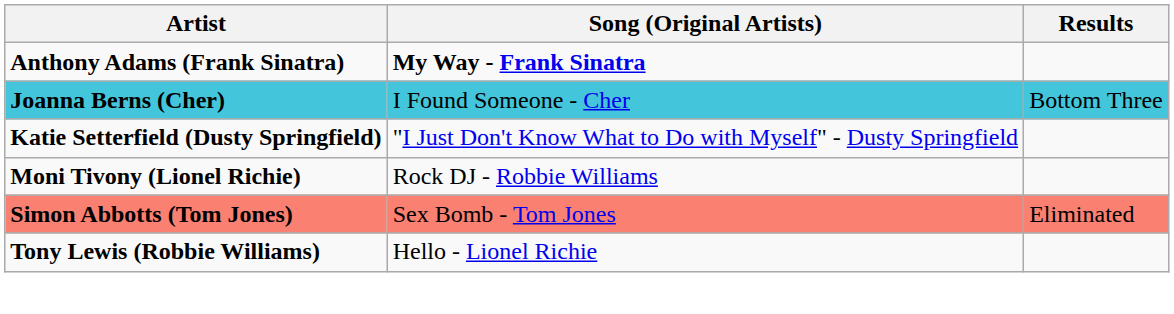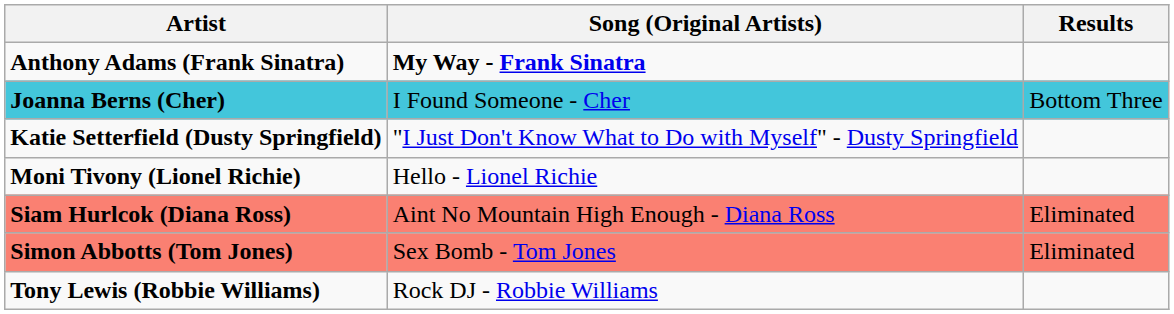 <table class=wikitable>
 <tr>
 <th>Artist</th>
 <th>Song (Original Artists)</th>
 <th>Results</th>
 </tr>
 <tr>
 <td><strong>Anthony Adams<span> (Frank Sinatra)</span></strong></td>
 <td><strong>My Way - <a href='#'>Frank Sinatra</a></strong></td>
 <td></td>
 </tr>
 <tr>
 <td bgcolor="#43C6DB"><strong>Joanna Berns<span> (Cher)</span></strong></td>
 <td bgcolor="#43C6DB">I Found Someone - <a href='#'>Cher</a></td>
 <td bgcolor="#43C6DB">Bottom Three</td>
 </tr>
 <tr>
 <td><strong>Katie Setterfield<span> (Dusty Springfield)</span></strong></td>
 <td>"<a href='#'>I Just Don't Know What to Do with Myself</a>" - <a href='#'>Dusty Springfield</a></td>
 <td></td>
 </tr>
 <tr>
 <td><strong>Moni Tivony<span> (Lionel Richie)</span></strong></td>
-<td>Rock DJ - <a href='#'>Robbie Williams</a></td>
+<td>Hello - <a href='#'>Lionel Richie</a></td>
 <td></td>
+</tr>
+<tr>
+<td bgcolor="#FA8072"><strong>Siam Hurlcok<span> (Diana Ross)</span></strong></td>
+<td bgcolor="#FA8072">Aint No Mountain High Enough - <a href='#'>Diana Ross</a></td>
+<td bgcolor="#FA8072">Eliminated</td>
 </tr>
 <tr>
 <td bgcolor="#FA8072"><strong>Simon Abbotts<span> (Tom Jones)</span></strong></td>
 <td bgcolor="#FA8072">Sex Bomb - <a href='#'>Tom Jones</a></td>
 <td bgcolor="#FA8072">Eliminated</td>
 </tr>
 <tr>
 <td><strong>Tony Lewis<span> (Robbie Williams)</span></strong></td>
-<td>Hello - <a href='#'>Lionel Richie</a></td>
+<td>Rock DJ - <a href='#'>Robbie Williams</a></td>
 <td></td>
 </tr>
 </table>
